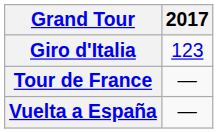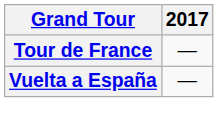 <table class="wikitable plainrowheaders">
 <tr>
 <th scope="col"><a href='#'>Grand Tour</a></th>
 <th scope="col">2017</th>
-</tr>
-<tr style="text-align:center;">
-<th scope="row"> <a href='#'>Giro d'Italia</a></th>
-<td><a href='#'>123</a></td>
 </tr>
 <tr style="text-align:center;">
 <th scope="row"> <a href='#'>Tour de France</a></th>
 <td>—</td>
 </tr>
 <tr style="text-align:center;">
 <th scope="row"> <a href='#'>Vuelta a España</a></th>
 <td>—</td>
 </tr>
 </table>
